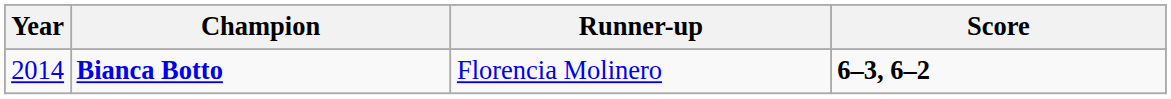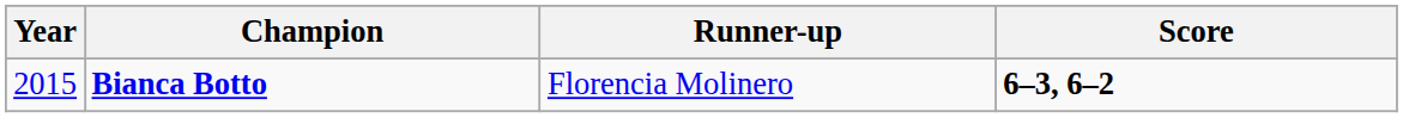 <table class="wikitable" style="font-size:90%">
 <tr>
 <th>Year</th>
 <th width="200">Champion</th>
 <th width="200">Runner-up</th>
 <th width="175">Score</th>
 </tr>
 <tr>
-<td><a href='#'>2014</a></td>
+<td><a href='#'>2015</a></td>
 <td> <strong><a href='#'>Bianca Botto</a></strong></td>
 <td> <a href='#'>Florencia Molinero</a></td>
 <td><strong>6–3, 6–2</strong></td>
 </tr>
 </table>
